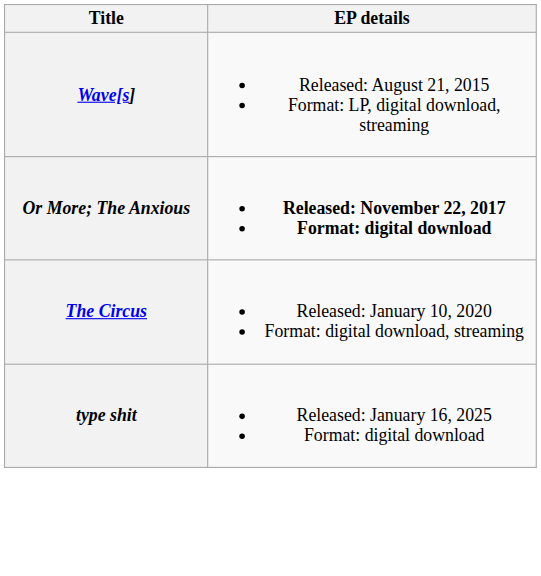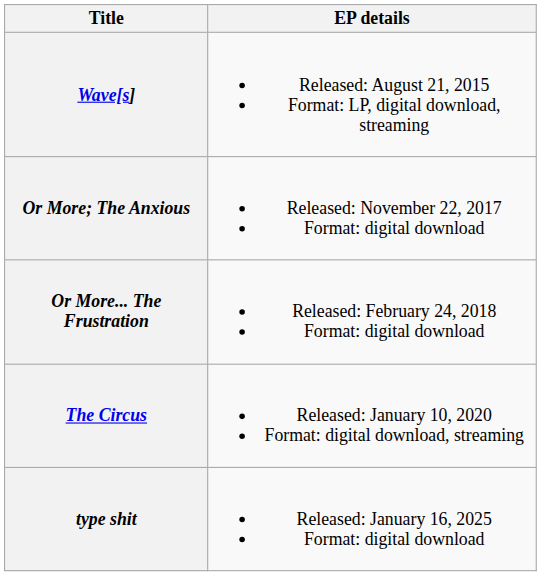 <table class="wikitable plainrowheaders" style="text-align:center;">
 <tr>
 <th scope="col" style="width:11em;">Title</th>
 <th scope="col" style="width:18em;">EP details</th>
 </tr>
 <tr>
 <th scope="row"><em><a href='#'>Wave[s</a>]</em></th>
 <td><br><ul><li>Released: August 21, 2015</li><li>Format: LP, digital download, streaming</li></ul></td>
 </tr>
 <tr>
 <th scope="row"><em>Or More; The Anxious</em></th>
-<td><strong><br><ul><li>Released: November 22, 2017</li><li>Format: digital download</li></ul></strong></td>
+<td><br><ul><li>Released: November 22, 2017</li><li>Format: digital download</li></ul></td>
+</tr>
+<tr>
+<th scope="row"><em>Or More... The Frustration</em></th>
+<td><br><ul><li>Released: February 24, 2018</li><li>Format: digital download</li></ul></td>
 </tr>
 <tr>
 <th scope="row"><em><a href='#'>The Circus</a></em></th>
 <td><br><ul><li>Released: January 10, 2020</li><li>Format: digital download, streaming</li></ul></td>
 </tr>
 <tr>
 <th scope="row"><em>type shit</em></th>
 <td><br><ul><li>Released: January 16, 2025</li><li>Format: digital download</li></ul></td>
 </tr>
 </table>
